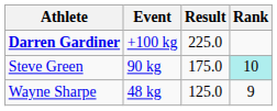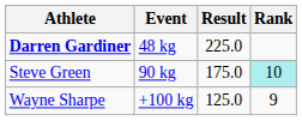 <table class=wikitable style="font-size:90%">
 <tr>
 <th>Athlete</th>
 <th>Event</th>
 <th>Result</th>
 <th>Rank</th>
 </tr>
 <tr>
 <td><strong><a href='#'>Darren Gardiner</a></strong></td>
-<td><a href='#'>+100 kg</a></td>
+<td><a href='#'>48 kg</a></td>
 <td style="text-align:center;">225.0</td>
 <td style="text-align:center;"></td>
 </tr>
 <tr>
 <td><a href='#'>Steve Green</a></td>
 <td><a href='#'>90 kg</a></td>
 <td style="text-align:center;">175.0</td>
 <td style="background: paleturquoise; text-align:center;">10</td>
 </tr>
 <tr>
 <td><a href='#'>Wayne Sharpe</a></td>
-<td><a href='#'>48 kg</a></td>
+<td><a href='#'>+100 kg</a></td>
 <td style="text-align:center;">125.0</td>
 <td style="text-align:center;">9</td>
 </tr>
 </table>
